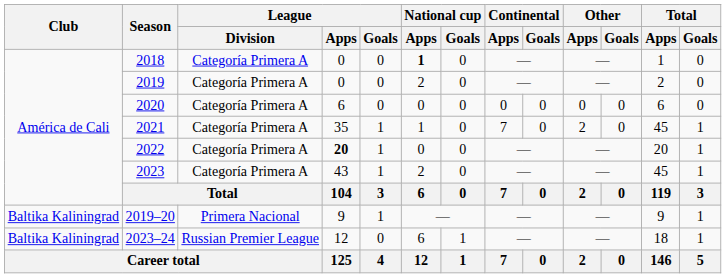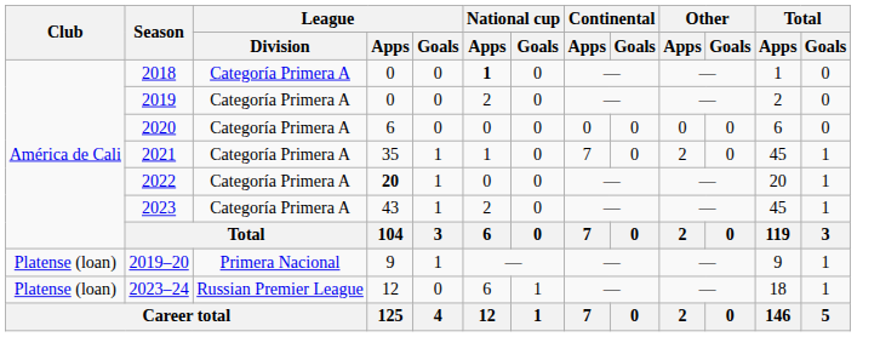 <table class="wikitable" style="text-align: center;">
 <tr>
 <th rowspan=2>Club</th>
 <th rowspan=2>Season</th>
 <th colspan=3>League</th>
 <th colspan=2>National cup</th>
 <th colspan=2>Continental</th>
 <th colspan=2>Other</th>
 <th colspan=2>Total</th>
 </tr>
 <tr>
 <th>Division</th>
 <th>Apps</th>
 <th>Goals</th>
 <th>Apps</th>
 <th>Goals</th>
 <th>Apps</th>
 <th>Goals</th>
 <th>Apps</th>
 <th>Goals</th>
 <th>Apps</th>
 <th>Goals</th>
 </tr>
 <tr>
 <td rowspan="7"><a href='#'>América de Cali</a></td>
 <td><a href='#'>2018</a></td>
 <td><a href='#'>Categoría Primera A</a></td>
 <td>0</td>
 <td>0</td>
 <td><strong>1</strong></td>
 <td>0</td>
 <td colspan="2">—</td>
 <td colspan="2">—</td>
 <td>1</td>
 <td>0</td>
 </tr>
 <tr>
 <td><a href='#'>2019</a></td>
 <td>Categoría Primera A</td>
 <td>0</td>
 <td>0</td>
 <td>2</td>
 <td>0</td>
 <td colspan="2">—</td>
 <td colspan="2">—</td>
 <td>2</td>
 <td>0</td>
 </tr>
 <tr>
 <td><a href='#'>2020</a></td>
 <td>Categoría Primera A</td>
 <td>6</td>
 <td>0</td>
 <td>0</td>
 <td>0</td>
 <td>0</td>
 <td>0</td>
 <td>0</td>
 <td>0</td>
 <td>6</td>
 <td>0</td>
 </tr>
 <tr>
 <td><a href='#'>2021</a></td>
 <td>Categoría Primera A</td>
 <td>35</td>
 <td>1</td>
 <td>1</td>
 <td>0</td>
 <td>7</td>
 <td>0</td>
 <td>2</td>
 <td>0</td>
 <td>45</td>
 <td>1</td>
 </tr>
 <tr>
 <td><a href='#'>2022</a></td>
 <td>Categoría Primera A</td>
 <td><strong>20</strong></td>
 <td>1</td>
 <td>0</td>
 <td>0</td>
 <td colspan="2">—</td>
 <td colspan="2">—</td>
 <td>20</td>
 <td>1</td>
 </tr>
 <tr>
 <td><a href='#'>2023</a></td>
 <td>Categoría Primera A</td>
 <td>43</td>
 <td>1</td>
 <td>2</td>
 <td>0</td>
 <td colspan="2">—</td>
 <td colspan="2">—</td>
 <td>45</td>
 <td>1</td>
 </tr>
 <tr>
 <th colspan="2">Total</th>
 <th>104</th>
 <th>3</th>
 <th>6</th>
 <th>0</th>
 <th>7</th>
 <th>0</th>
 <th>2</th>
 <th>0</th>
 <th>119</th>
 <th>3</th>
 </tr>
 <tr>
-<td><a href='#'>Baltika Kaliningrad</a></td>
+<td><a href='#'>Platense</a> (loan)</td>
 <td><a href='#'>2019–20</a></td>
 <td><a href='#'>Primera Nacional</a></td>
 <td>9</td>
 <td>1</td>
 <td colspan="2">—</td>
 <td colspan="2">—</td>
 <td colspan="2">—</td>
 <td>9</td>
 <td>1</td>
 </tr>
 <tr>
-<td><a href='#'>Baltika Kaliningrad</a></td>
+<td><a href='#'>Platense</a> (loan)</td>
 <td><a href='#'>2023–24</a></td>
 <td><a href='#'>Russian Premier League</a></td>
 <td>12</td>
 <td>0</td>
 <td>6</td>
 <td>1</td>
 <td colspan="2">—</td>
 <td colspan="2">—</td>
 <td>18</td>
 <td>1</td>
 </tr>
 <tr>
 <th colspan="3">Career total</th>
 <th>125</th>
 <th>4</th>
 <th>12</th>
 <th>1</th>
 <th>7</th>
 <th>0</th>
 <th>2</th>
 <th>0</th>
 <th>146</th>
 <th>5</th>
 </tr>
 </table>
